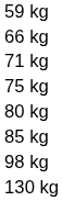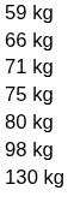 <table>
 <tr>
 <td>59 kg</td>
 <td></td>
 <td></td>
 <td></td>
 </tr>
 <tr>
 <td rowspan=2>66 kg</td>
 <td rowspan=2></td>
 <td rowspan=2></td>
 <td></td>
 </tr>
 <tr>
 <td></td>
 </tr>
 <tr>
 <td>71 kg</td>
 <td></td>
 <td></td>
 <td></td>
 </tr>
 <tr>
 <td rowspan=2>75 kg</td>
 <td rowspan=2></td>
 <td rowspan=2></td>
 <td></td>
 </tr>
 <tr>
 <td></td>
 </tr>
 <tr>
 <td>80 kg</td>
 <td></td>
 <td></td>
 <td></td>
 </tr>
 <tr>
-<td>85 kg</td>
-<td></td>
-<td></td>
-<td></td>
-</tr>
-<tr>
 <td rowspan=2>98 kg</td>
 <td rowspan=2></td>
 <td rowspan=2></td>
 <td></td>
 </tr>
 <tr>
 <td></td>
 </tr>
 <tr>
 <td rowspan=2>130 kg</td>
 <td rowspan=2></td>
 <td rowspan=2></td>
 <td></td>
 </tr>
 <tr>
 <td></td>
 </tr>
 </table>
